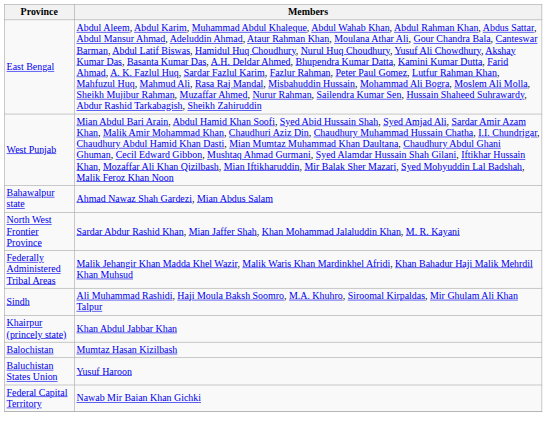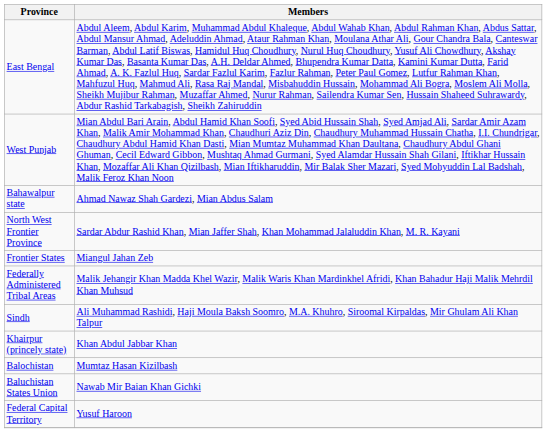 <table class="wikitable">
 <tr>
 <th>Province</th>
 <th>Members</th>
 </tr>
 <tr>
 <td><a href='#'>East Bengal</a></td>
 <td><a href='#'>Abdul Aleem</a>, <a href='#'>Abdul Karim</a>, <a href='#'>Muhammad Abdul Khaleque</a>, <a href='#'>Abdul Wahab Khan</a>, <a href='#'>Abdul Rahman Khan</a>, <a href='#'>Abdus Sattar</a>, <a href='#'>Abdul Mansur Ahmad</a>, <a href='#'>Adeluddin Ahmad</a>, <a href='#'>Ataur Rahman Khan</a>, <a href='#'>Moulana Athar Ali</a>, <a href='#'>Gour Chandra Bala</a>, <a href='#'>Canteswar Barman</a>, <a href='#'>Abdul Latif Biswas</a>, <a href='#'>Hamidul Huq Choudhury</a>, <a href='#'>Nurul Huq Choudhury</a>, <a href='#'>Yusuf Ali Chowdhury</a>, <a href='#'>Akshay Kumar Das</a>, <a href='#'>Basanta Kumar Das</a>, <a href='#'>A.H. Deldar Ahmed</a>, <a href='#'>Bhupendra Kumar Datta</a>, <a href='#'>Kamini Kumar Dutta</a>, <a href='#'>Farid Ahmad</a>, <a href='#'>A. K. Fazlul Huq</a>, <a href='#'>Sardar Fazlul Karim</a>, <a href='#'>Fazlur Rahman</a>, <a href='#'>Peter Paul Gomez</a>, <a href='#'>Lutfur Rahman Khan</a>, <a href='#'>Mahfuzul Huq</a>, <a href='#'>Mahmud Ali</a>, <a href='#'>Rasa Raj Mandal</a>, <a href='#'>Misbahuddin Hussain</a>, <a href='#'>Mohammad Ali Bogra</a>, <a href='#'>Moslem Ali Molla</a>, <a href='#'>Sheikh Mujibur Rahman</a>, <a href='#'>Muzaffar Ahmed</a>, <a href='#'>Nurur Rahman</a>, <a href='#'>Sailendra Kumar Sen</a>, <a href='#'>Hussain Shaheed Suhrawardy</a>, <a href='#'>Abdur Rashid Tarkabagish</a>, <a href='#'>Sheikh Zahiruddin</a></td>
 </tr>
 <tr>
 <td><a href='#'>West Punjab</a></td>
 <td><a href='#'>Mian Abdul Bari Arain</a>, <a href='#'>Abdul Hamid Khan Soofi</a>, <a href='#'>Syed Abid Hussain Shah</a>, <a href='#'>Syed Amjad Ali</a>, <a href='#'>Sardar Amir Azam Khan</a>, <a href='#'>Malik Amir Mohammad Khan</a>, <a href='#'>Chaudhuri Aziz Din</a>, <a href='#'>Chaudhury Muhammad Hussain Chatha</a>, <a href='#'>I.I. Chundrigar</a>, <a href='#'>Chaudhury Abdul Hamid Khan Dasti</a>, <a href='#'>Mian Mumtaz Muhammad Khan Daultana</a>, <a href='#'>Chaudhury Abdul Ghani Ghuman</a>, <a href='#'>Cecil Edward Gibbon</a>, <a href='#'>Mushtaq Ahmad Gurmani</a>, <a href='#'>Syed Alamdar Hussain Shah Gilani</a>, <a href='#'>Iftikhar Hussain Khan</a>, <a href='#'>Mozaffar Ali Khan Qizilbash</a>, <a href='#'>Mian Iftikharuddin</a>, <a href='#'>Mir Balak Sher Mazari</a>, <a href='#'>Syed Mohyuddin Lal Badshah</a>, <a href='#'>Malik Feroz Khan Noon</a></td>
 </tr>
 <tr>
 <td><a href='#'>Bahawalpur state</a></td>
 <td><a href='#'>Ahmad Nawaz Shah Gardezi</a>, <a href='#'>Mian Abdus Salam</a></td>
 </tr>
 <tr>
 <td><a href='#'>North West Frontier Province</a></td>
 <td><a href='#'>Sardar Abdur Rashid Khan</a>, <a href='#'>Mian Jaffer Shah</a>, <a href='#'>Khan Mohammad Jalaluddin Khan</a>, <a href='#'>M. R. Kayani</a></td>
 </tr>
 <tr>
+<td><a href='#'>Frontier States</a></td>
+<td><a href='#'>Miangul Jahan Zeb</a></td>
+</tr>
+<tr>
 <td><a href='#'>Federally Administered Tribal Areas</a></td>
 <td><a href='#'>Malik Jehangir Khan Madda Khel Wazir</a>, <a href='#'>Malik Waris Khan Mardinkhel Afridi</a>, <a href='#'>Khan Bahadur Haji Malik Mehrdil Khan Muhsud</a></td>
 </tr>
 <tr>
 <td><a href='#'>Sindh</a></td>
 <td><a href='#'>Ali Muhammad Rashidi</a>, <a href='#'>Haji Moula Baksh Soomro</a>, <a href='#'>M.A. Khuhro</a>, <a href='#'>Siroomal Kirpaldas</a>, <a href='#'>Mir Ghulam Ali Khan Talpur</a></td>
 </tr>
 <tr>
 <td><a href='#'>Khairpur (princely state)</a></td>
 <td><a href='#'>Khan Abdul Jabbar Khan</a></td>
 </tr>
 <tr>
 <td><a href='#'>Balochistan</a></td>
 <td><a href='#'>Mumtaz Hasan Kizilbash</a></td>
 </tr>
 <tr>
 <td><a href='#'>Baluchistan States Union</a></td>
-<td><a href='#'>Yusuf Haroon</a></td>
+<td><a href='#'>Nawab Mir Baian Khan Gichki</a></td>
 </tr>
 <tr>
 <td><a href='#'>Federal Capital Territory</a></td>
-<td><a href='#'>Nawab Mir Baian Khan Gichki</a></td>
+<td><a href='#'>Yusuf Haroon</a></td>
 </tr>
 <tr>
 </tr>
 </table>
